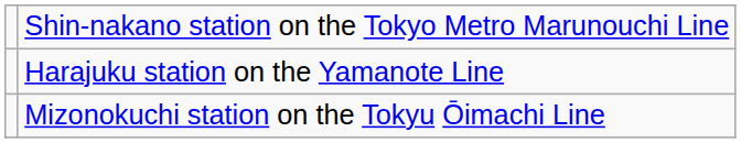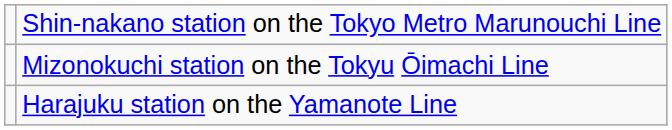 <table class="wikitable">
 <tr>
 <td></td>
 <td><a href='#'>Shin-nakano station</a> on the <a href='#'>Tokyo Metro Marunouchi Line</a></td>
 </tr>
 <tr>
 <td></td>
-<td><a href='#'>Harajuku station</a> on the <a href='#'>Yamanote Line</a></td>
+<td><a href='#'>Mizonokuchi station</a> on the <a href='#'>Tokyu</a> <a href='#'>Ōimachi Line</a></td>
 </tr>
 <tr>
 <td></td>
-<td><a href='#'>Mizonokuchi station</a> on the <a href='#'>Tokyu</a> <a href='#'>Ōimachi Line</a></td>
+<td><a href='#'>Harajuku station</a> on the <a href='#'>Yamanote Line</a></td>
 </tr>
 </table>
